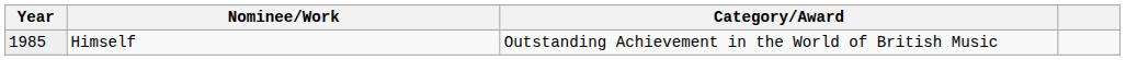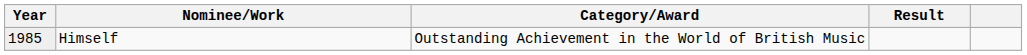 <table class="wikitable">
 <tr>
 <th width=5%>Year</th>
 <th width=35%>Nominee/Work</th>
 <th width=45%>Category/Award</th>
+<th width=10%>Result</th>
 <th width=5%></th>
 </tr>
 <tr>
 <td bgcolor="#efefef">1985</td>
 <td>Himself</td>
 <td>Outstanding Achievement in the World of British Music</td>
+<td></td>
 <td style="text-align:center;"></td>
 </tr>
 </table>
